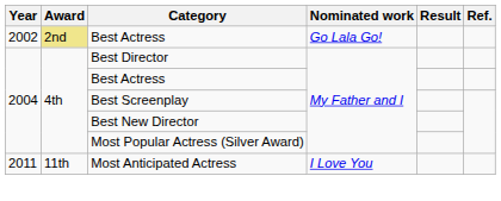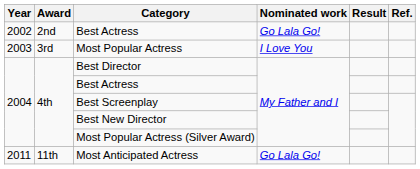 <table class="wikitable">
 <tr>
 <th>Year</th>
 <th>Award</th>
 <th>Category</th>
 <th>Nominated work</th>
 <th>Result</th>
 <th>Ref.</th>
 </tr>
 <tr>
 <td>2002</td>
-<td style="background: khaki;">2nd</td>
+<td>2nd</td>
 <td>Best Actress</td>
 <td><em><a href='#'>Go Lala Go!</a></em></td>
+<td></td>
+<td></td>
+</tr>
+<tr>
+<td>2003</td>
+<td>3rd</td>
+<td>Most Popular Actress</td>
+<td><em><a href='#'>I Love You</a></em></td>
 <td></td>
 <td></td>
 </tr>
 <tr>
 <td rowspan=5>2004</td>
 <td rowspan=5>4th</td>
 <td>Best Director</td>
 <td rowspan=5><em><a href='#'>My Father and I</a></em></td>
 <td></td>
 <td></td>
 </tr>
 <tr>
 <td>Best Actress</td>
 <td></td>
 <td></td>
 </tr>
 <tr>
 <td>Best Screenplay</td>
 <td></td>
 <td rowspan=3></td>
 </tr>
 <tr>
 <td>Best New Director</td>
 <td></td>
 </tr>
 <tr>
 <td>Most Popular Actress (Silver Award)</td>
 <td></td>
 </tr>
 <tr>
 <td>2011</td>
 <td>11th</td>
 <td>Most Anticipated Actress</td>
-<td><em><a href='#'>I Love You</a></em></td>
+<td><em><a href='#'>Go Lala Go!</a></em></td>
 <td></td>
 <td></td>
 </tr>
 </table>
